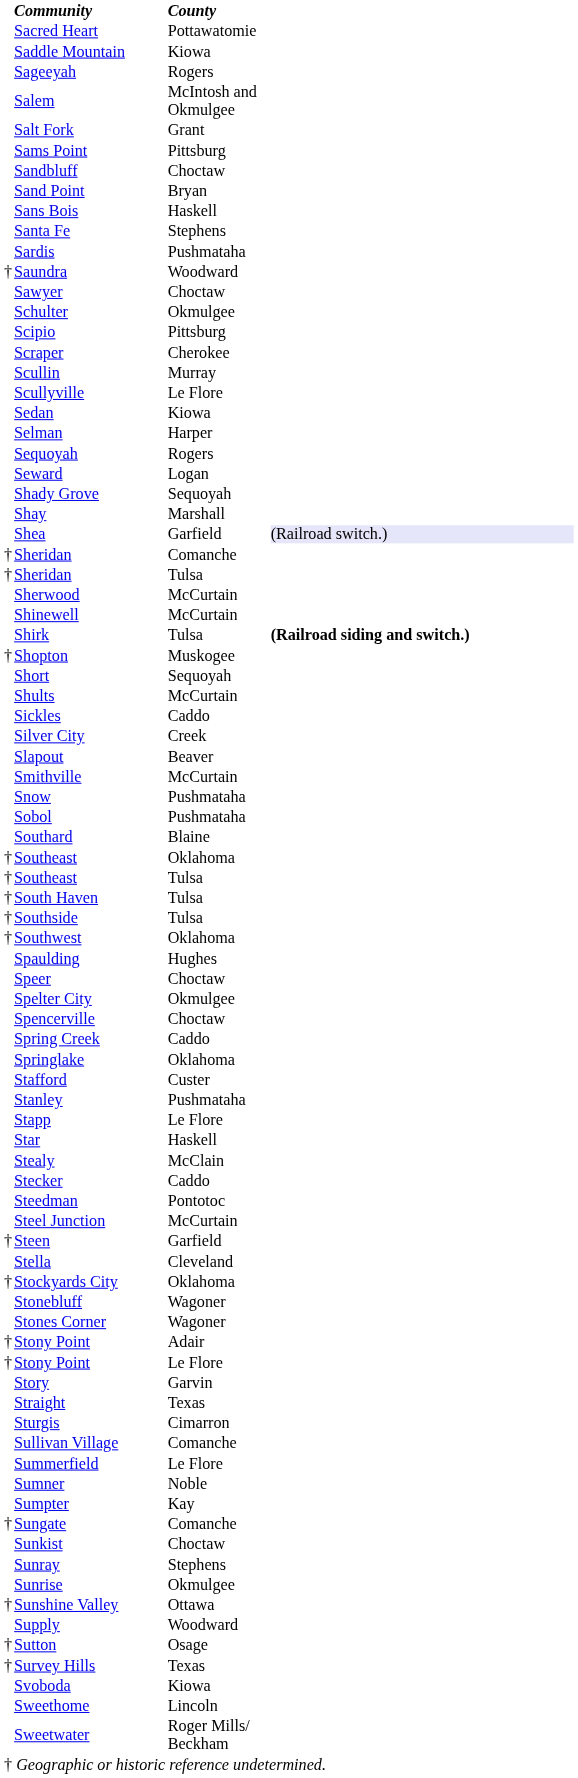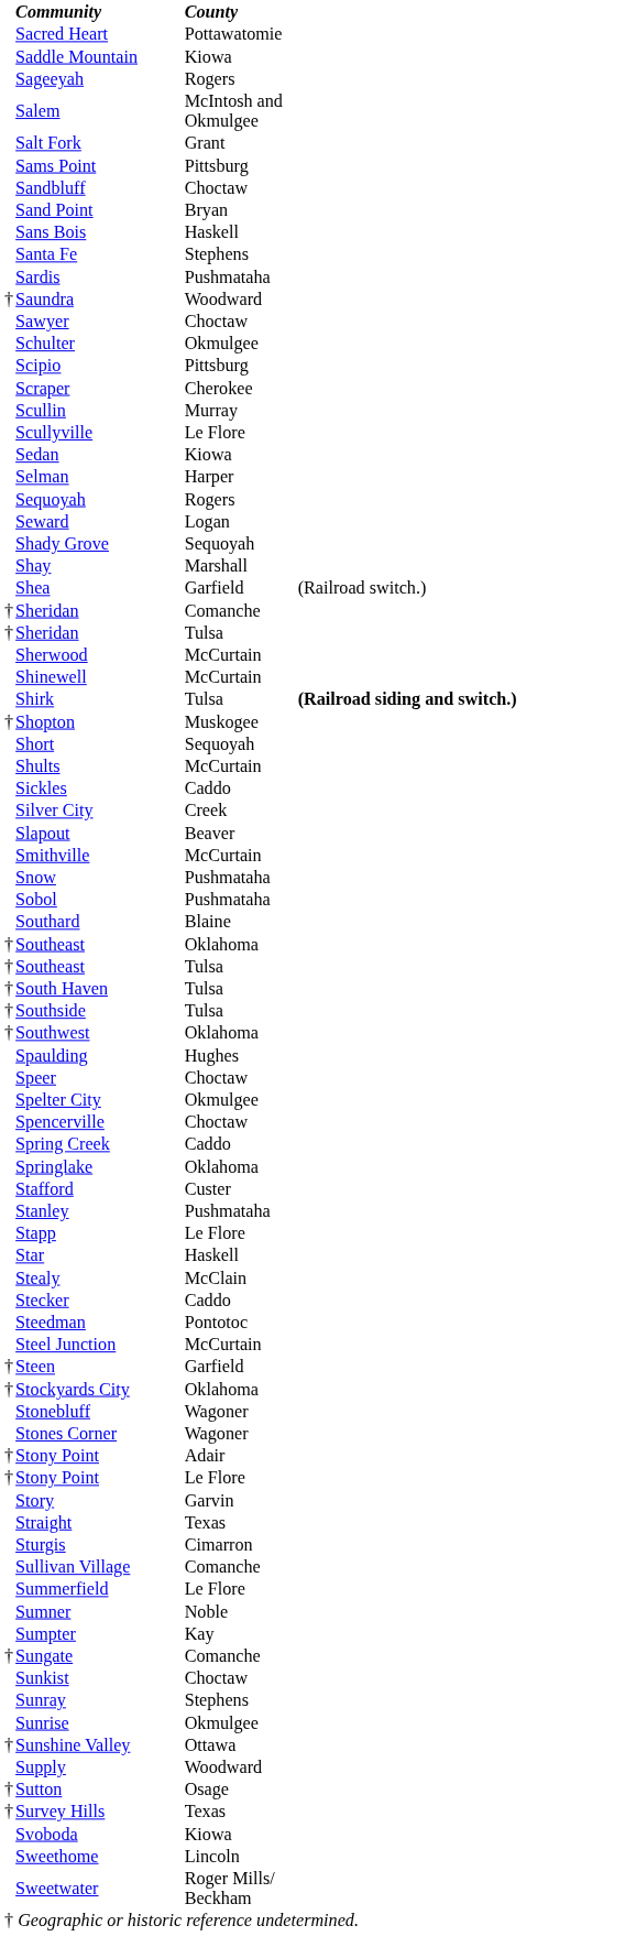 <table border="0" cellpadding="0">
 <tr>
 <td></td>
 <td width="150px"><strong><em>Community</em></strong></td>
 <td width="100px"><strong><em>County</em></strong></td>
 <td width="300px"></td>
 </tr>
 <tr>
 <td></td>
 <td><a href='#'>Sacred Heart</a></td>
 <td>Pottawatomie</td>
 <td></td>
 </tr>
 <tr>
 <td></td>
 <td><a href='#'>Saddle Mountain</a></td>
 <td>Kiowa</td>
 <td></td>
 </tr>
 <tr>
 <td></td>
 <td><a href='#'>Sageeyah</a></td>
 <td>Rogers</td>
 <td></td>
 </tr>
 <tr>
 <td></td>
 <td><a href='#'>Salem</a></td>
 <td>McIntosh and Okmulgee</td>
 <td></td>
 </tr>
 <tr>
 <td></td>
 <td><a href='#'>Salt Fork</a></td>
 <td>Grant</td>
 <td></td>
 </tr>
 <tr>
 <td></td>
 <td><a href='#'>Sams Point</a></td>
 <td>Pittsburg</td>
 <td></td>
 </tr>
 <tr>
 <td></td>
 <td><a href='#'>Sandbluff</a></td>
 <td>Choctaw</td>
 <td></td>
 </tr>
 <tr>
 <td></td>
 <td><a href='#'>Sand Point</a></td>
 <td>Bryan</td>
 <td></td>
 </tr>
 <tr>
 <td></td>
 <td><a href='#'>Sans Bois</a></td>
 <td>Haskell</td>
 <td></td>
 </tr>
 <tr>
 <td></td>
 <td><a href='#'>Santa Fe</a></td>
 <td>Stephens</td>
 <td></td>
 </tr>
 <tr>
 <td></td>
 <td><a href='#'>Sardis</a></td>
 <td>Pushmataha</td>
 <td></td>
 </tr>
 <tr>
 <td>†</td>
 <td><a href='#'>Saundra</a></td>
 <td>Woodward</td>
 <td></td>
 </tr>
 <tr>
 <td></td>
 <td><a href='#'>Sawyer</a></td>
 <td>Choctaw</td>
 <td></td>
 </tr>
 <tr>
 <td></td>
 <td><a href='#'>Schulter</a></td>
 <td>Okmulgee</td>
 <td></td>
 </tr>
 <tr>
 <td></td>
 <td><a href='#'>Scipio</a></td>
 <td>Pittsburg</td>
 <td></td>
 </tr>
 <tr>
 <td></td>
 <td><a href='#'>Scraper</a></td>
 <td>Cherokee</td>
 <td></td>
 </tr>
 <tr>
 <td></td>
 <td><a href='#'>Scullin</a></td>
 <td>Murray</td>
 <td></td>
 </tr>
 <tr>
 <td></td>
 <td><a href='#'>Scullyville</a></td>
 <td>Le Flore</td>
 <td></td>
 </tr>
 <tr>
 <td></td>
 <td><a href='#'>Sedan</a></td>
 <td>Kiowa</td>
 <td></td>
 </tr>
 <tr>
 <td></td>
 <td><a href='#'>Selman</a></td>
 <td>Harper</td>
 <td></td>
 </tr>
 <tr>
 <td></td>
 <td><a href='#'>Sequoyah</a></td>
 <td>Rogers</td>
 <td></td>
 </tr>
 <tr>
 <td></td>
 <td><a href='#'>Seward</a></td>
 <td>Logan</td>
 <td></td>
 </tr>
 <tr>
 <td></td>
 <td><a href='#'>Shady Grove</a></td>
 <td>Sequoyah</td>
 <td></td>
 </tr>
 <tr>
 <td></td>
 <td><a href='#'>Shay</a></td>
 <td>Marshall</td>
 <td></td>
 </tr>
 <tr>
 <td></td>
 <td><a href='#'>Shea</a></td>
 <td>Garfield</td>
-<td style="background: lavender;">(Railroad switch.)</td>
+<td>(Railroad switch.)</td>
 </tr>
 <tr>
 <td>†</td>
 <td><a href='#'>Sheridan</a></td>
 <td>Comanche</td>
 <td></td>
 </tr>
 <tr>
 <td>†</td>
 <td><a href='#'>Sheridan</a></td>
 <td>Tulsa</td>
 <td></td>
 </tr>
 <tr>
 <td></td>
 <td><a href='#'>Sherwood</a></td>
 <td>McCurtain</td>
 <td></td>
 </tr>
 <tr>
 <td></td>
 <td><a href='#'>Shinewell</a></td>
 <td>McCurtain</td>
 <td></td>
 </tr>
 <tr>
 <td></td>
 <td><a href='#'>Shirk</a></td>
 <td>Tulsa</td>
 <td><strong>(Railroad siding and switch.)</strong></td>
 </tr>
 <tr>
 <td>†</td>
 <td><a href='#'>Shopton</a></td>
 <td>Muskogee</td>
 <td></td>
 </tr>
 <tr>
 <td></td>
 <td><a href='#'>Short</a></td>
 <td>Sequoyah</td>
 <td></td>
 </tr>
 <tr>
 <td></td>
 <td><a href='#'>Shults</a></td>
 <td>McCurtain</td>
 <td></td>
 </tr>
 <tr>
 <td></td>
 <td><a href='#'>Sickles</a></td>
 <td>Caddo</td>
 <td></td>
 </tr>
 <tr>
 <td></td>
 <td><a href='#'>Silver City</a></td>
 <td>Creek</td>
 <td></td>
 </tr>
 <tr>
 <td></td>
 <td><a href='#'>Slapout</a></td>
 <td>Beaver</td>
 <td></td>
 </tr>
 <tr>
 <td></td>
 <td><a href='#'>Smithville</a></td>
 <td>McCurtain</td>
 <td></td>
 </tr>
 <tr>
 <td></td>
 <td><a href='#'>Snow</a></td>
 <td>Pushmataha</td>
 <td></td>
 </tr>
 <tr>
 <td></td>
 <td><a href='#'>Sobol</a></td>
 <td>Pushmataha</td>
 <td></td>
 </tr>
 <tr>
 <td></td>
 <td><a href='#'>Southard</a></td>
 <td>Blaine</td>
 <td></td>
 </tr>
 <tr>
 <td>†</td>
 <td><a href='#'>Southeast</a></td>
 <td>Oklahoma</td>
 <td></td>
 </tr>
 <tr>
 <td>†</td>
 <td><a href='#'>Southeast</a></td>
 <td>Tulsa</td>
 <td></td>
 </tr>
 <tr>
 <td>†</td>
 <td><a href='#'>South Haven</a></td>
 <td>Tulsa</td>
 <td></td>
 </tr>
 <tr>
 <td>†</td>
 <td><a href='#'>Southside</a></td>
 <td>Tulsa</td>
 <td></td>
 </tr>
 <tr>
 <td>†</td>
 <td><a href='#'>Southwest</a></td>
 <td>Oklahoma</td>
 <td></td>
 </tr>
 <tr>
 <td></td>
 <td><a href='#'>Spaulding</a></td>
 <td>Hughes</td>
 <td></td>
 </tr>
 <tr>
 <td></td>
 <td><a href='#'>Speer</a></td>
 <td>Choctaw</td>
 <td></td>
 </tr>
 <tr>
 <td></td>
 <td><a href='#'>Spelter City</a></td>
 <td>Okmulgee</td>
 <td></td>
 </tr>
 <tr>
 <td></td>
 <td><a href='#'>Spencerville</a></td>
 <td>Choctaw</td>
 <td></td>
 </tr>
 <tr>
 <td></td>
 <td><a href='#'>Spring Creek</a></td>
 <td>Caddo</td>
 <td></td>
 </tr>
 <tr>
 <td></td>
 <td><a href='#'>Springlake</a></td>
 <td>Oklahoma</td>
 <td></td>
 </tr>
 <tr>
 <td></td>
 <td><a href='#'>Stafford</a></td>
 <td>Custer</td>
 <td></td>
 </tr>
 <tr>
 <td></td>
 <td><a href='#'>Stanley</a></td>
 <td>Pushmataha</td>
 <td></td>
 </tr>
 <tr>
 <td></td>
 <td><a href='#'>Stapp</a></td>
 <td>Le Flore</td>
 <td></td>
 </tr>
 <tr>
 <td></td>
 <td><a href='#'>Star</a></td>
 <td>Haskell</td>
 <td></td>
 </tr>
 <tr>
 <td></td>
 <td><a href='#'>Stealy</a></td>
 <td>McClain</td>
 <td></td>
 </tr>
 <tr>
 <td></td>
 <td><a href='#'>Stecker</a></td>
 <td>Caddo</td>
 <td></td>
 </tr>
 <tr>
 <td></td>
 <td><a href='#'>Steedman</a></td>
 <td>Pontotoc</td>
 <td></td>
 </tr>
 <tr>
 <td></td>
 <td><a href='#'>Steel Junction</a></td>
 <td>McCurtain</td>
 <td></td>
 </tr>
 <tr>
 <td>†</td>
 <td><a href='#'>Steen</a></td>
 <td>Garfield</td>
 <td></td>
 </tr>
 <tr>
-<td></td>
-<td><a href='#'>Stella</a></td>
-<td>Cleveland</td>
-<td></td>
-</tr>
-<tr>
 <td>†</td>
 <td><a href='#'>Stockyards City</a></td>
 <td>Oklahoma</td>
 <td></td>
 </tr>
 <tr>
 <td></td>
 <td><a href='#'>Stonebluff</a></td>
 <td>Wagoner</td>
 <td></td>
 </tr>
 <tr>
 <td></td>
 <td><a href='#'>Stones Corner</a></td>
 <td>Wagoner</td>
 <td></td>
 </tr>
 <tr>
 <td>†</td>
 <td><a href='#'>Stony Point</a></td>
 <td>Adair</td>
 <td></td>
 </tr>
 <tr>
 <td>†</td>
 <td><a href='#'>Stony Point</a></td>
 <td>Le Flore</td>
 <td></td>
 </tr>
 <tr>
 <td></td>
 <td><a href='#'>Story</a></td>
 <td>Garvin</td>
 <td></td>
 </tr>
 <tr>
 <td></td>
 <td><a href='#'>Straight</a></td>
 <td>Texas</td>
 <td></td>
 </tr>
 <tr>
 <td></td>
 <td><a href='#'>Sturgis</a></td>
 <td>Cimarron</td>
 <td></td>
 </tr>
 <tr>
 <td></td>
 <td><a href='#'>Sullivan Village</a></td>
 <td>Comanche</td>
 <td></td>
 </tr>
 <tr>
 <td></td>
 <td><a href='#'>Summerfield</a></td>
 <td>Le Flore</td>
 <td></td>
 </tr>
 <tr>
 <td></td>
 <td><a href='#'>Sumner</a></td>
 <td>Noble</td>
 <td></td>
 </tr>
 <tr>
 <td></td>
 <td><a href='#'>Sumpter</a></td>
 <td>Kay</td>
 <td></td>
 </tr>
 <tr>
 <td>†</td>
 <td><a href='#'>Sungate</a></td>
 <td>Comanche</td>
 <td></td>
 </tr>
 <tr>
 <td></td>
 <td><a href='#'>Sunkist</a></td>
 <td>Choctaw</td>
 <td></td>
 </tr>
 <tr>
 <td></td>
 <td><a href='#'>Sunray</a></td>
 <td>Stephens</td>
 <td></td>
 </tr>
 <tr>
 <td></td>
 <td><a href='#'>Sunrise</a></td>
 <td>Okmulgee</td>
 <td></td>
 </tr>
 <tr>
 <td>†</td>
 <td><a href='#'>Sunshine Valley</a></td>
 <td>Ottawa</td>
 <td></td>
 </tr>
 <tr>
 <td></td>
 <td><a href='#'>Supply</a></td>
 <td>Woodward</td>
 <td></td>
 </tr>
 <tr>
 <td>†</td>
 <td><a href='#'>Sutton</a></td>
 <td>Osage</td>
 <td></td>
 </tr>
 <tr>
 <td>†</td>
 <td><a href='#'>Survey Hills</a></td>
 <td>Texas</td>
 <td></td>
 </tr>
 <tr>
 <td></td>
 <td><a href='#'>Svoboda</a></td>
 <td>Kiowa</td>
 <td></td>
 </tr>
 <tr>
 <td></td>
 <td><a href='#'>Sweethome</a></td>
 <td>Lincoln</td>
 <td></td>
 </tr>
 <tr>
 <td></td>
 <td><a href='#'>Sweetwater</a></td>
 <td>Roger Mills/ Beckham</td>
 <td></td>
 </tr>
 <tr>
 <td colspan="4">† <em>Geographic or historic reference undetermined.</em></td>
 </tr>
 </table>
